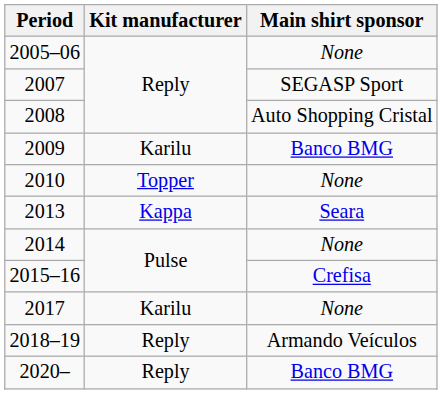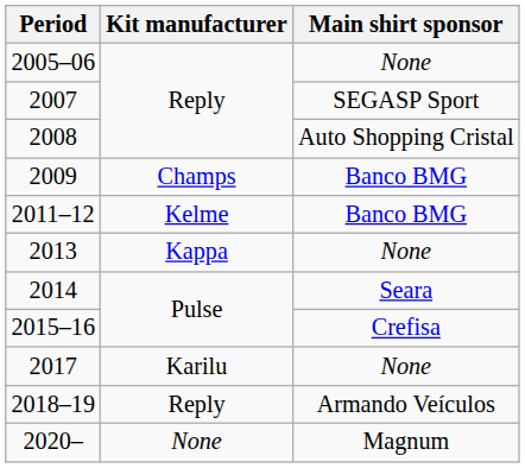 <table class="wikitable" style="text-align:center;margin-left:1em">
 <tr>
 <th>Period</th>
 <th>Kit manufacturer</th>
 <th>Main shirt sponsor</th>
 </tr>
 <tr>
 <td>2005–06</td>
 <td rowspan="3">Reply</td>
 <td><em>None</em></td>
 </tr>
 <tr>
 <td>2007</td>
 <td>SEGASP Sport</td>
 </tr>
 <tr>
 <td>2008</td>
 <td>Auto Shopping Cristal</td>
 </tr>
 <tr>
 <td>2009</td>
-<td>Karilu</td>
+<td><a href='#'>Champs</a></td>
 <td><a href='#'>Banco BMG</a></td>
 </tr>
 <tr>
-<td>2010</td>
-<td><a href='#'>Topper</a></td>
-<td><em>None</em></td>
+<td>2011–12</td>
+<td><a href='#'>Kelme</a></td>
+<td><a href='#'>Banco BMG</a></td>
 </tr>
 <tr>
 <td>2013</td>
 <td><a href='#'>Kappa</a></td>
-<td><a href='#'>Seara</a></td>
+<td><em>None</em></td>
 </tr>
 <tr>
 <td>2014</td>
 <td rowspan="2">Pulse</td>
-<td><em>None</em></td>
+<td><a href='#'>Seara</a></td>
 </tr>
 <tr>
 <td>2015–16</td>
 <td><a href='#'>Crefisa</a></td>
 </tr>
 <tr>
 <td>2017</td>
 <td>Karilu</td>
 <td><em>None</em></td>
 </tr>
 <tr>
 <td>2018–19</td>
 <td>Reply</td>
 <td>Armando Veículos</td>
 </tr>
 <tr>
 <td>2020–</td>
-<td>Reply</td>
-<td><a href='#'>Banco BMG</a></td>
+<td><em>None</em></td>
+<td>Magnum</td>
 </tr>
 </table>
